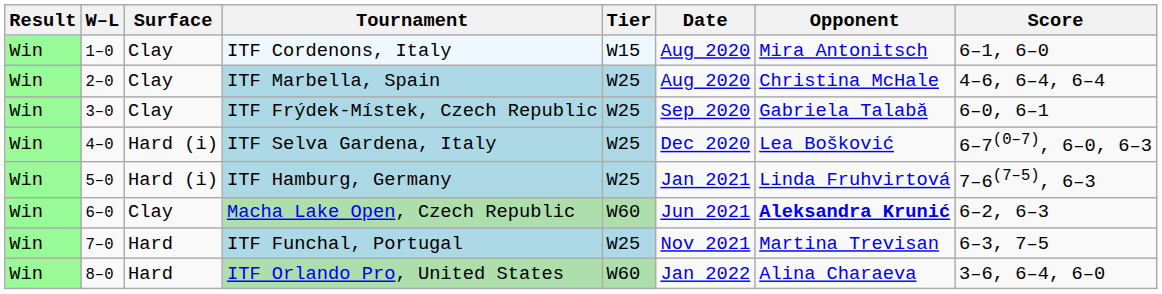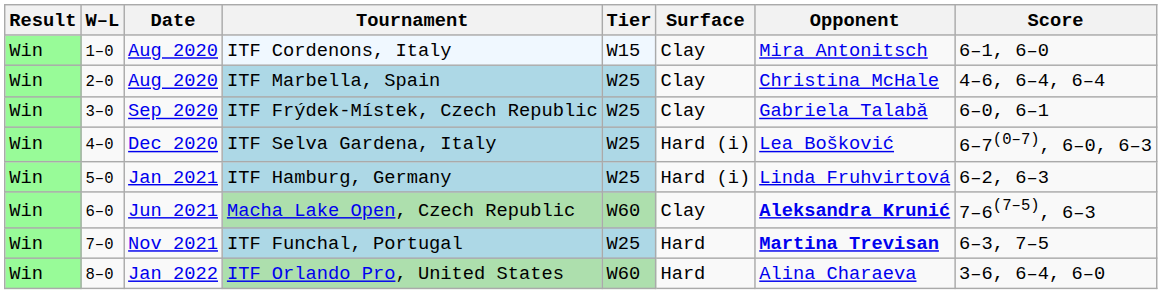 <table class="sortable wikitable">
 <tr>
 <th>Result</th>
 <th class="unsortable">W–L</th>
-<th>Surface</th>
+<th>Date</th>
 <th>Tournament</th>
 <th>Tier</th>
-<th>Date</th>
+<th>Surface</th>
 <th>Opponent</th>
 <th class="unsortable">Score</th>
 </tr>
 <tr>
 <td style="background:#98fb98;">Win</td>
 <td><small>1–0</small></td>
-<td>Clay</td>
+<td><a href='#'>Aug 2020</a></td>
 <td style="background:#f0f8ff;">ITF Cordenons, Italy</td>
 <td style="background:#f0f8ff;">W15</td>
-<td><a href='#'>Aug 2020</a></td>
+<td>Clay</td>
 <td> <a href='#'>Mira Antonitsch</a></td>
 <td>6–1, 6–0</td>
 </tr>
 <tr>
 <td style="background:#98fb98;">Win</td>
 <td><small>2–0</small></td>
-<td>Clay</td>
+<td><a href='#'>Aug 2020</a></td>
 <td style="background:lightblue;">ITF Marbella, Spain</td>
 <td style="background:lightblue;">W25</td>
-<td><a href='#'>Aug 2020</a></td>
+<td>Clay</td>
 <td> <a href='#'>Christina McHale</a></td>
 <td>4–6, 6–4, 6–4</td>
 </tr>
 <tr>
 <td style="background:#98fb98;">Win</td>
 <td><small>3–0</small></td>
-<td>Clay</td>
+<td><a href='#'>Sep 2020</a></td>
 <td style="background:lightblue;">ITF Frýdek-Místek, Czech Republic</td>
 <td style="background:lightblue;">W25</td>
-<td><a href='#'>Sep 2020</a></td>
+<td>Clay</td>
 <td> <a href='#'>Gabriela Talabă</a></td>
 <td>6–0, 6–1</td>
 </tr>
 <tr>
 <td style="background:#98fb98;">Win</td>
 <td><small>4–0</small></td>
-<td>Hard (i)</td>
+<td><a href='#'>Dec 2020</a></td>
 <td style="background:lightblue;">ITF Selva Gardena, Italy</td>
 <td style="background:lightblue;">W25</td>
-<td><a href='#'>Dec 2020</a></td>
+<td>Hard (i)</td>
 <td> <a href='#'>Lea Bošković</a></td>
 <td>6–7<sup>(0–7)</sup>, 6–0, 6–3</td>
 </tr>
 <tr>
 <td style="background:#98fb98;">Win</td>
 <td><small>5–0</small></td>
-<td>Hard (i)</td>
+<td><a href='#'>Jan 2021</a></td>
 <td style="background:lightblue;">ITF Hamburg, Germany</td>
 <td style="background:lightblue;">W25</td>
-<td><a href='#'>Jan 2021</a></td>
+<td>Hard (i)</td>
 <td> <a href='#'>Linda Fruhvirtová</a></td>
+<td>6–2, 6–3</td>
+</tr>
+<tr>
+<td style="background:#98fb98;">Win</td>
+<td><small>6–0</small></td>
+<td><a href='#'>Jun 2021</a></td>
+<td style="background:#addfad;"><a href='#'>Macha Lake Open</a>, Czech Republic</td>
+<td style="background:#addfad;">W60</td>
+<td>Clay</td>
+<td><strong> <a href='#'>Aleksandra Krunić</a></strong></td>
 <td>7–6<sup>(7–5)</sup>, 6–3</td>
 </tr>
 <tr>
 <td style="background:#98fb98;">Win</td>
-<td><small>6–0</small></td>
-<td>Clay</td>
-<td style="background:#addfad;"><a href='#'>Macha Lake Open</a>, Czech Republic</td>
-<td style="background:#addfad;">W60</td>
-<td><a href='#'>Jun 2021</a></td>
-<td><strong> <a href='#'>Aleksandra Krunić</a></strong></td>
-<td>6–2, 6–3</td>
-</tr>
-<tr>
-<td style="background:#98fb98;">Win</td>
 <td><small>7–0</small></td>
-<td>Hard</td>
+<td><a href='#'>Nov 2021</a></td>
 <td style="background:lightblue;">ITF Funchal, Portugal</td>
 <td style="background:lightblue;">W25</td>
-<td><a href='#'>Nov 2021</a></td>
-<td> <a href='#'>Martina Trevisan</a></td>
+<td>Hard</td>
+<td><strong> <a href='#'>Martina Trevisan</a></strong></td>
 <td>6–3, 7–5</td>
 </tr>
 <tr>
 <td style="background:#98fb98;">Win</td>
 <td><small>8–0</small></td>
-<td>Hard</td>
+<td><a href='#'>Jan 2022</a></td>
 <td style="background:#addfad;"><a href='#'>ITF Orlando Pro</a>, United States</td>
 <td style="background:#addfad;">W60</td>
-<td><a href='#'>Jan 2022</a></td>
+<td>Hard</td>
 <td> <a href='#'>Alina Charaeva</a></td>
 <td>3–6, 6–4, 6–0</td>
 </tr>
 </table>
